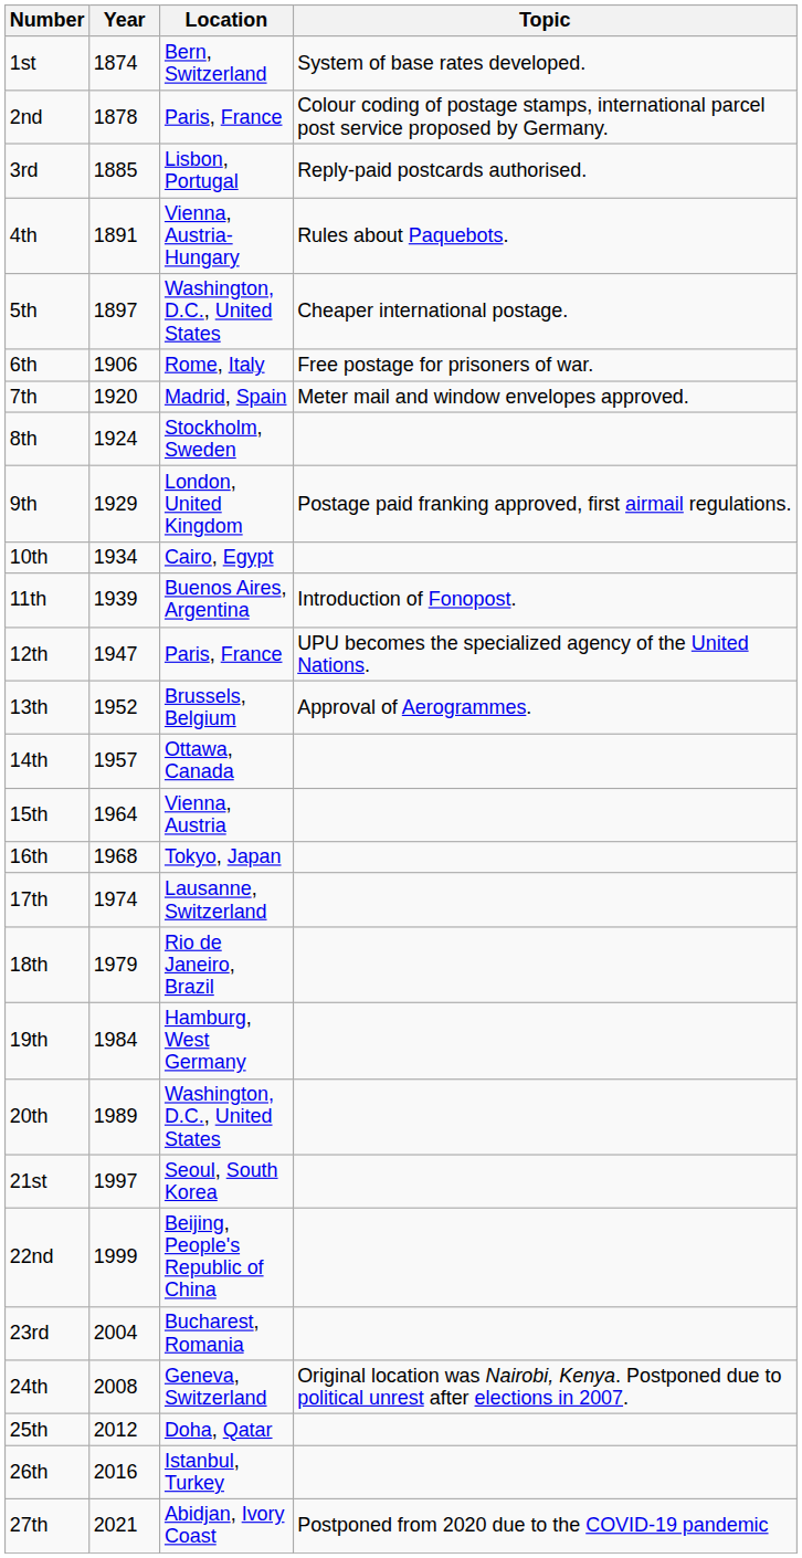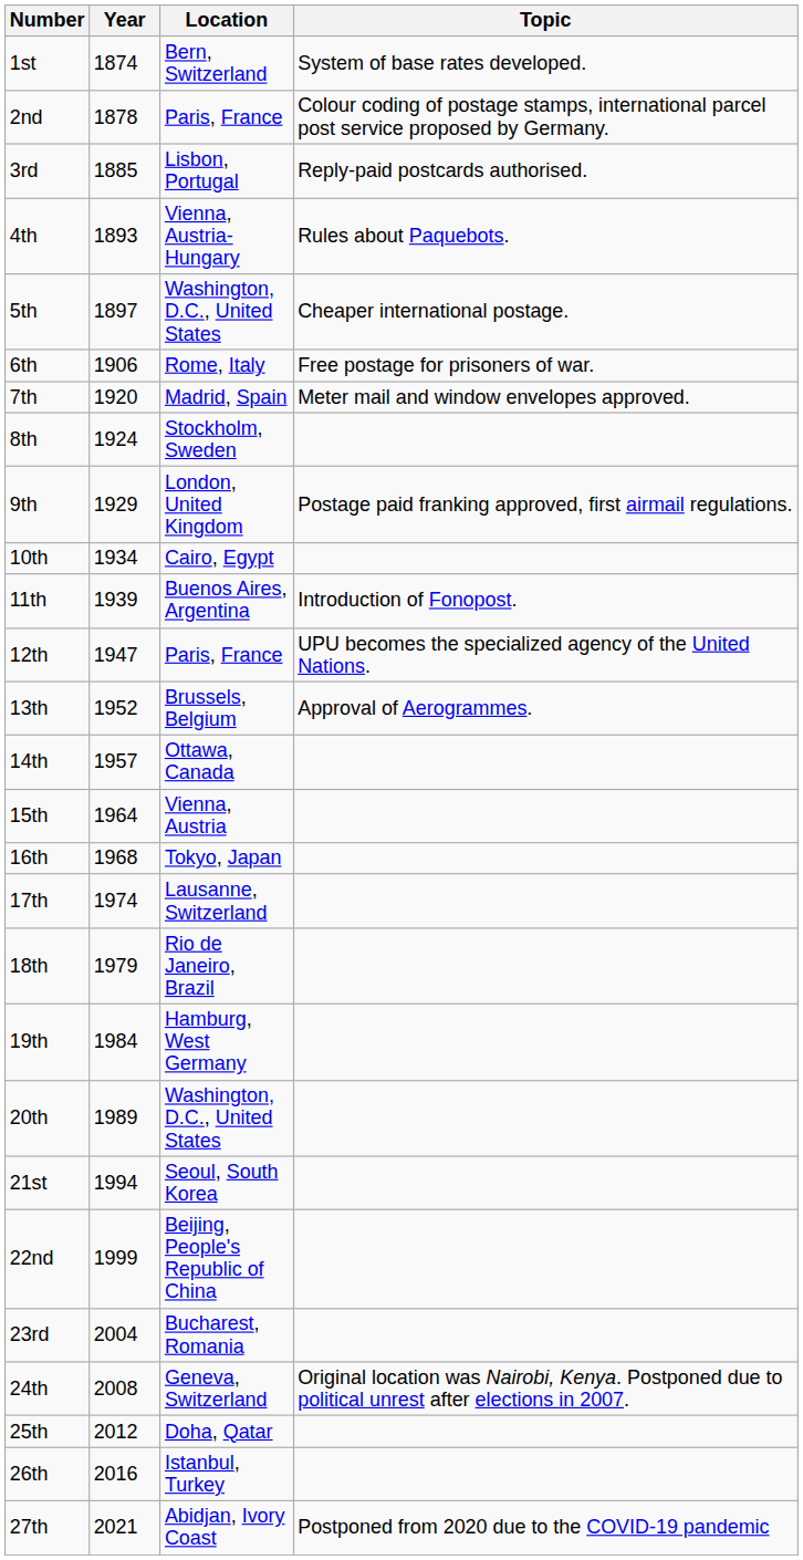 <table class="wikitable" style="width: 600">
 <tr>
 <th scope="col" width="50">Number</th>
 <th ! scope="col" width="50">Year</th>
 <th ! scope="col" width="100">Location</th>
 <th ! scope="col" width="400">Topic</th>
 </tr>
 <tr>
 <td>1st</td>
 <td>1874</td>
 <td><a href='#'>Bern</a>, <a href='#'>Switzerland</a></td>
 <td>System of base rates developed.</td>
 </tr>
 <tr>
 <td>2nd</td>
 <td>1878</td>
 <td><a href='#'>Paris</a>, <a href='#'>France</a></td>
 <td>Colour coding of postage stamps, international parcel post service proposed by Germany.</td>
 </tr>
 <tr>
 <td>3rd</td>
 <td>1885</td>
 <td><a href='#'>Lisbon</a>, <a href='#'>Portugal</a></td>
 <td>Reply-paid postcards authorised.</td>
 </tr>
 <tr>
 <td>4th</td>
-<td>1891</td>
+<td>1893</td>
 <td><a href='#'>Vienna</a>, <a href='#'>Austria-Hungary</a></td>
 <td>Rules about <a href='#'>Paquebots</a>.</td>
 </tr>
 <tr>
 <td>5th</td>
 <td>1897</td>
 <td><a href='#'>Washington, D.C.</a>, <a href='#'>United States</a></td>
 <td>Cheaper international postage.</td>
 </tr>
 <tr>
 <td>6th</td>
 <td>1906</td>
 <td><a href='#'>Rome</a>, <a href='#'>Italy</a></td>
 <td>Free postage for prisoners of war.</td>
 </tr>
 <tr>
 <td>7th</td>
 <td>1920</td>
 <td><a href='#'>Madrid</a>, <a href='#'>Spain</a></td>
 <td>Meter mail and window envelopes approved.</td>
 </tr>
 <tr>
 <td>8th</td>
 <td>1924</td>
 <td><a href='#'>Stockholm</a>, <a href='#'>Sweden</a></td>
 <td></td>
 </tr>
 <tr>
 <td>9th</td>
 <td>1929</td>
 <td><a href='#'>London</a>, <a href='#'>United Kingdom</a></td>
 <td>Postage paid franking approved, first <a href='#'>airmail</a> regulations.</td>
 </tr>
 <tr>
 <td>10th</td>
 <td>1934</td>
 <td><a href='#'>Cairo</a>, <a href='#'>Egypt</a></td>
 <td></td>
 </tr>
 <tr>
 <td>11th</td>
 <td>1939</td>
 <td><a href='#'>Buenos Aires</a>, <a href='#'>Argentina</a></td>
 <td>Introduction of <a href='#'>Fonopost</a>.</td>
 </tr>
 <tr>
 <td>12th</td>
 <td>1947</td>
 <td><a href='#'>Paris</a>, <a href='#'>France</a></td>
 <td>UPU becomes the specialized agency of the <a href='#'>United Nations</a>.</td>
 </tr>
 <tr>
 <td>13th</td>
 <td>1952</td>
 <td><a href='#'>Brussels</a>, <a href='#'>Belgium</a></td>
 <td>Approval of <a href='#'>Aerogrammes</a>.</td>
 </tr>
 <tr>
 <td>14th</td>
 <td>1957</td>
 <td><a href='#'>Ottawa</a>, <a href='#'>Canada</a></td>
 <td></td>
 </tr>
 <tr>
 <td>15th</td>
 <td>1964</td>
 <td><a href='#'>Vienna</a>, <a href='#'>Austria</a></td>
 <td></td>
 </tr>
 <tr>
 <td>16th</td>
 <td>1968</td>
 <td><a href='#'>Tokyo</a>, <a href='#'>Japan</a></td>
 <td></td>
 </tr>
 <tr>
 <td>17th</td>
 <td>1974</td>
 <td><a href='#'>Lausanne</a>, <a href='#'>Switzerland</a></td>
 <td></td>
 </tr>
 <tr>
 <td>18th</td>
 <td>1979</td>
 <td><a href='#'>Rio de Janeiro</a>, <a href='#'>Brazil</a></td>
 <td></td>
 </tr>
 <tr>
 <td>19th</td>
 <td>1984</td>
 <td><a href='#'>Hamburg</a>, <a href='#'>West Germany</a></td>
 <td></td>
 </tr>
 <tr>
 <td>20th</td>
 <td>1989</td>
 <td><a href='#'>Washington, D.C.</a>, <a href='#'>United States</a></td>
 <td></td>
 </tr>
 <tr>
 <td>21st</td>
-<td>1997</td>
+<td>1994</td>
 <td><a href='#'>Seoul</a>, <a href='#'>South Korea</a></td>
 <td></td>
 </tr>
 <tr>
 <td>22nd</td>
 <td>1999</td>
 <td><a href='#'>Beijing</a>, <a href='#'>People's Republic of China</a></td>
 <td></td>
 </tr>
 <tr>
 <td>23rd</td>
 <td>2004</td>
 <td><a href='#'>Bucharest</a>, <a href='#'>Romania</a></td>
 <td></td>
 </tr>
 <tr>
 <td>24th</td>
 <td>2008</td>
 <td><a href='#'>Geneva</a>, <a href='#'>Switzerland</a></td>
 <td> Original location was <em>Nairobi, Kenya</em>. Postponed due to <a href='#'>political unrest</a> after <a href='#'>elections in 2007</a>.</td>
 </tr>
 <tr>
 <td>25th</td>
 <td>2012</td>
 <td><a href='#'>Doha</a>, <a href='#'>Qatar</a></td>
 <td></td>
 </tr>
 <tr>
 <td>26th</td>
 <td>2016</td>
 <td><a href='#'>Istanbul</a>, <a href='#'>Turkey</a></td>
 <td></td>
 </tr>
 <tr>
 <td>27th</td>
 <td>2021</td>
 <td><a href='#'>Abidjan</a>, <a href='#'>Ivory Coast</a></td>
 <td>Postponed from 2020 due to the <a href='#'>COVID-19 pandemic</a></td>
 </tr>
 </table>
